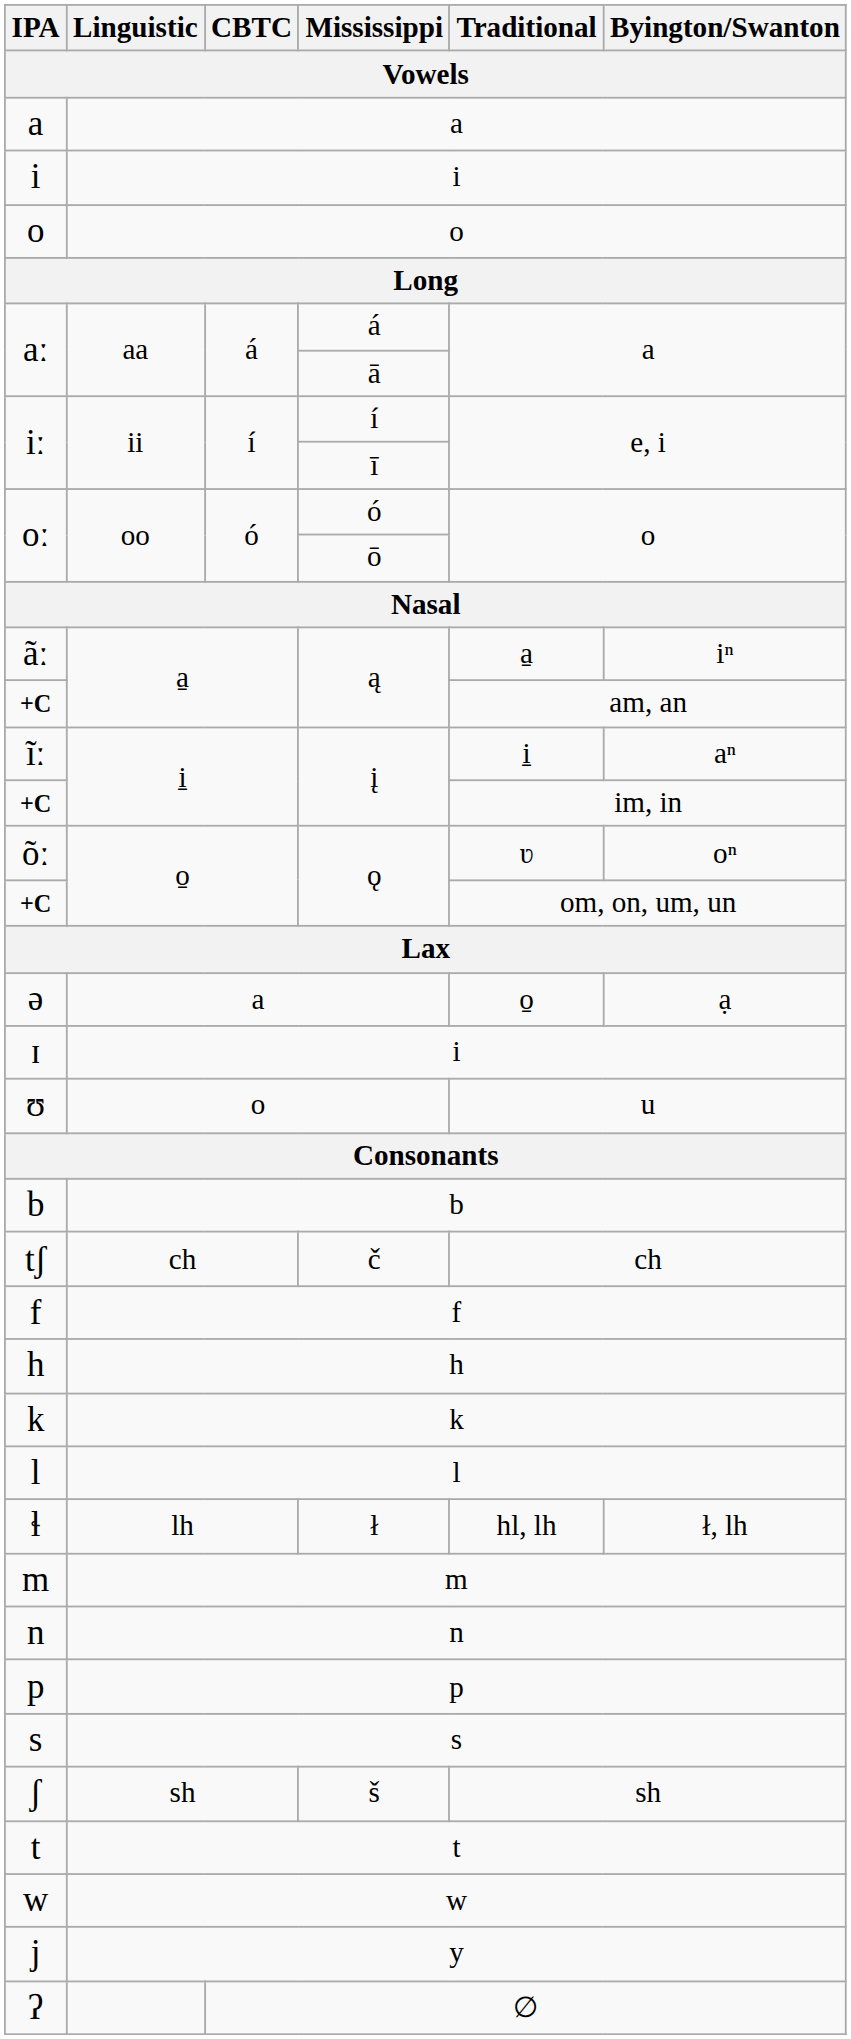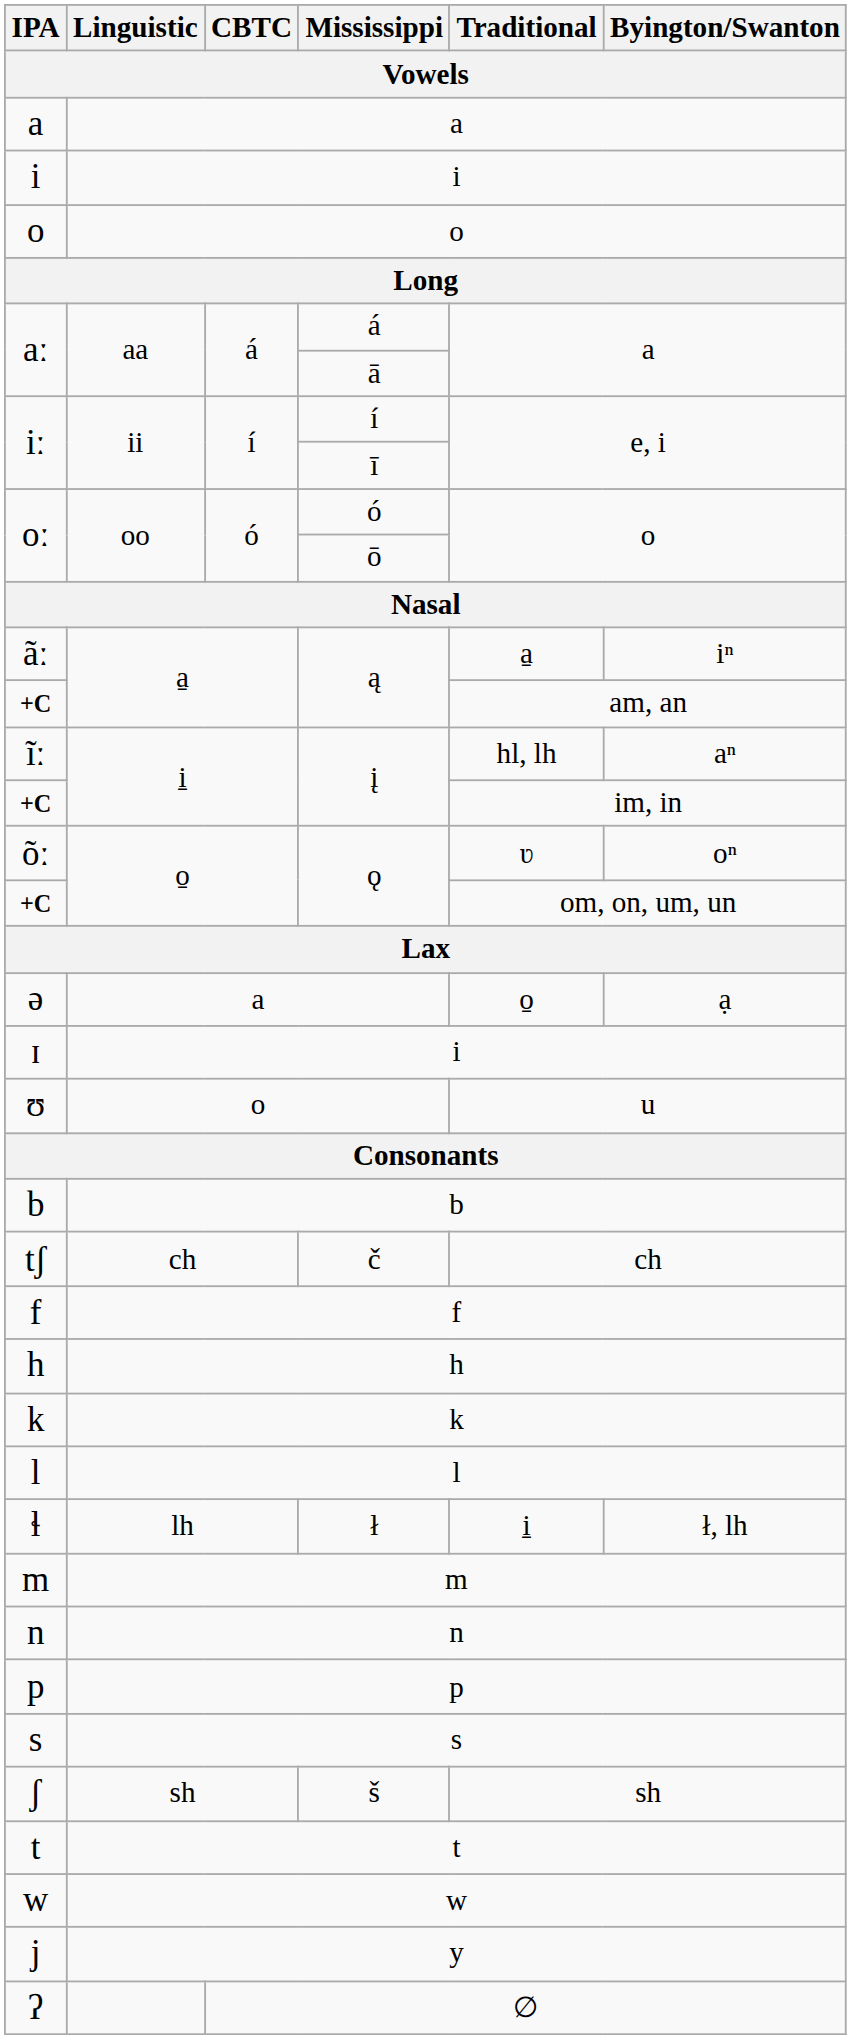 <table class="wikitable" style="text-align:center">
 <tr>
 <th>IPA</th>
 <th>Linguistic</th>
 <th>CBTC</th>
 <th>Mississippi</th>
 <th>Traditional</th>
 <th>Byington/Swanton</th>
 </tr>
 <tr>
 <th colspan="6">Vowels</th>
 </tr>
 <tr>
 <td><big>a</big></td>
 <td colspan="5">a</td>
 </tr>
 <tr>
 <td><big>i</big></td>
 <td colspan="5">i</td>
 </tr>
 <tr>
 <td><big>o</big></td>
 <td colspan="5">o</td>
 </tr>
 <tr>
 <th colspan="6">Long</th>
 </tr>
 <tr>
 <td rowspan="2"><big>aː</big></td>
 <td rowspan="2">aa</td>
 <td rowspan="2">á</td>
 <td>á</td>
 <td colspan="2" rowspan="2">a</td>
 </tr>
 <tr>
 <td>ā</td>
 </tr>
 <tr>
 <td rowspan="2"><big>iː</big></td>
 <td rowspan="2">ii</td>
 <td rowspan="2">í</td>
 <td>í</td>
 <td colspan="2" rowspan="2">e, i</td>
 </tr>
 <tr>
 <td>ī</td>
 </tr>
 <tr>
 <td rowspan="2"><big>oː</big></td>
 <td rowspan="2">oo</td>
 <td rowspan="2">ó</td>
 <td>ó</td>
 <td colspan="2" rowspan="2">o</td>
 </tr>
 <tr>
 <td>ō</td>
 </tr>
 <tr>
 <th colspan="6">Nasal</th>
 </tr>
 <tr>
 <td><big>ãː</big></td>
 <td colspan="2" rowspan="2">a̱</td>
 <td rowspan="2">ą</td>
 <td>a̱</td>
 <td>iⁿ</td>
 </tr>
 <tr>
 <td><small><strong>+C</strong></small></td>
 <td colspan="2">am, an</td>
 </tr>
 <tr>
 <td><big>ĩː</big></td>
 <td colspan="2" rowspan="2">i̱</td>
 <td rowspan="2">į</td>
-<td>i̱</td>
+<td>hl, lh </td>
 <td>aⁿ</td>
 </tr>
 <tr>
 <td><small><strong>+C</strong></small></td>
 <td colspan="2">im, in</td>
 </tr>
 <tr>
 <td><big>õː</big></td>
 <td colspan="2" rowspan="2">o̱</td>
 <td rowspan="2">ǫ</td>
 <td>ʋ</td>
 <td>oⁿ</td>
 </tr>
 <tr>
 <td><small><strong>+C</strong></small></td>
 <td colspan="2">om, on, um, un</td>
 </tr>
 <tr>
 <th colspan="6">Lax</th>
 </tr>
 <tr>
 <td><big>ə</big></td>
 <td colspan="3">a</td>
 <td>o̱</td>
 <td>ạ</td>
 </tr>
 <tr>
 <td><big>ɪ</big></td>
 <td colspan="5">i</td>
 </tr>
 <tr>
 <td><big>ʊ</big></td>
 <td colspan="3">o</td>
 <td colspan="2">u</td>
 </tr>
 <tr>
 <th colspan="6">Consonants</th>
 </tr>
 <tr>
 <td><big>b</big></td>
 <td colspan="5">b</td>
 </tr>
 <tr>
 <td><big>tʃ</big></td>
 <td colspan="2">ch</td>
 <td>č</td>
 <td colspan="2">ch</td>
 </tr>
 <tr>
 <td><big>f</big></td>
 <td colspan="5">f</td>
 </tr>
 <tr>
 <td><big>h</big></td>
 <td colspan="5">h</td>
 </tr>
 <tr>
 <td><big>k</big></td>
 <td colspan="5">k</td>
 </tr>
 <tr>
 <td><big>l</big></td>
 <td colspan="5">l</td>
 </tr>
 <tr>
 <td><big>ɬ</big></td>
 <td colspan="2">lh</td>
 <td>ł</td>
-<td>hl, lh </td>
+<td>i̱</td>
 <td>ł, lh </td>
 </tr>
 <tr>
 <td><big>m</big></td>
 <td colspan="5">m</td>
 </tr>
 <tr>
 <td><big>n</big></td>
 <td colspan="5">n</td>
 </tr>
 <tr>
 <td><big>p</big></td>
 <td colspan="5">p</td>
 </tr>
 <tr>
 <td><big>s</big></td>
 <td colspan="5">s</td>
 </tr>
 <tr>
 <td><big>ʃ</big></td>
 <td colspan="2">sh</td>
 <td>š</td>
 <td colspan="2">sh</td>
 </tr>
 <tr>
 <td><big>t</big></td>
 <td colspan="5">t</td>
 </tr>
 <tr>
 <td><big>w</big></td>
 <td colspan="5">w</td>
 </tr>
 <tr>
 <td><big>j</big></td>
 <td colspan="5">y</td>
 </tr>
 <tr>
 <td><big>ʔ</big></td>
 <td colspan="1"></td>
 <td colspan="4">∅</td>
 </tr>
 </table>
